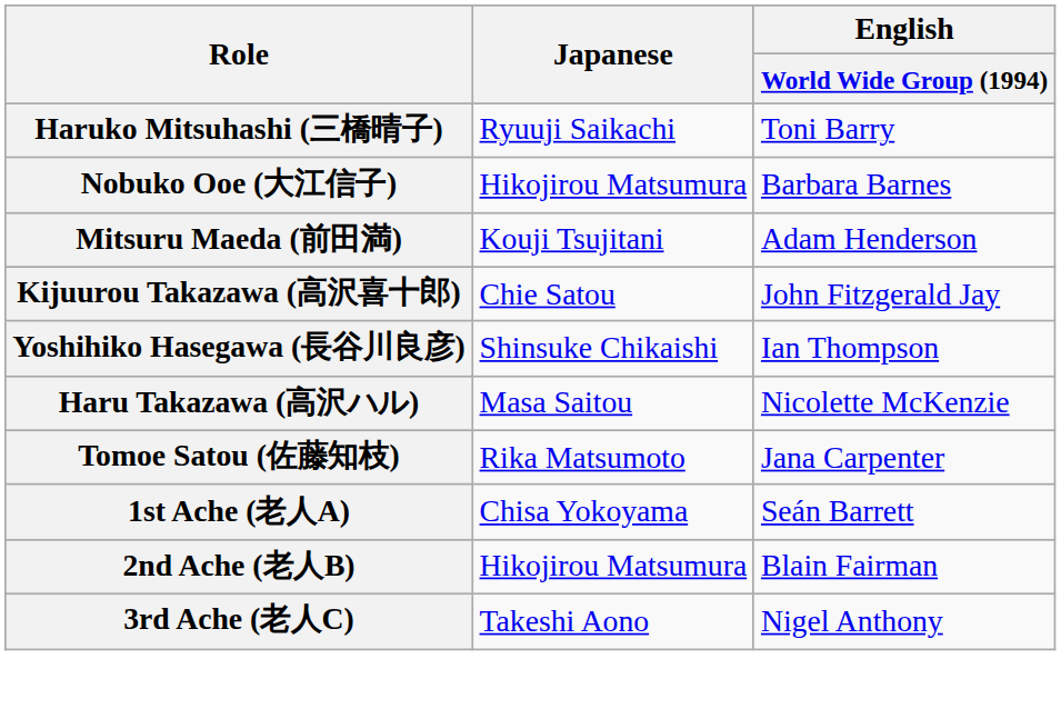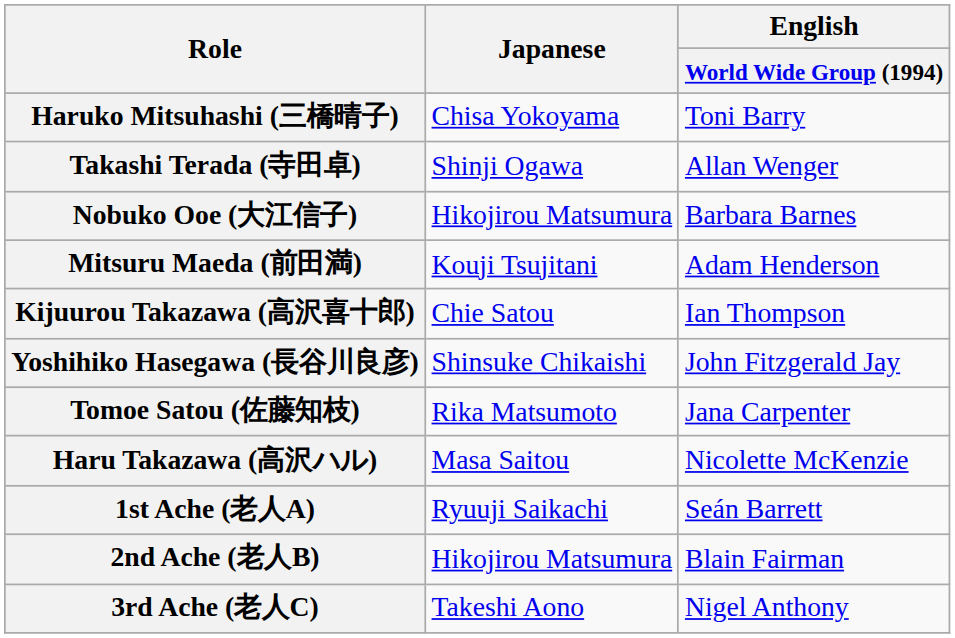 <table class="wikitable">
 <tr>
 <th rowspan="2">Role</th>
 <th rowspan="2">Japanese</th>
 <th>English</th>
 </tr>
 <tr>
 <th><small><a href='#'>World Wide Group</a> (1994)</small></th>
 </tr>
 <tr>
 <th>Haruko Mitsuhashi (三橋晴子)</th>
-<td><a href='#'>Ryuuji Saikachi</a></td>
+<td><a href='#'>Chisa Yokoyama</a></td>
 <td><a href='#'>Toni Barry</a></td>
+</tr>
+<tr>
+<th>Takashi Terada (寺田卓)</th>
+<td><a href='#'>Shinji Ogawa</a></td>
+<td><a href='#'>Allan Wenger</a></td>
 </tr>
 <tr>
 <th>Nobuko Ooe (大江信子)</th>
 <td><a href='#'>Hikojirou Matsumura</a></td>
 <td><a href='#'>Barbara Barnes</a></td>
 </tr>
 <tr>
 <th>Mitsuru Maeda (前田満)</th>
 <td><a href='#'>Kouji Tsujitani</a></td>
 <td><a href='#'>Adam Henderson</a></td>
 </tr>
 <tr>
 <th>Kijuurou Takazawa (高沢喜十郎)</th>
 <td><a href='#'>Chie Satou</a></td>
-<td><a href='#'>John Fitzgerald Jay</a></td>
+<td><a href='#'>Ian Thompson</a></td>
 </tr>
 <tr>
 <th>Yoshihiko Hasegawa (長谷川良彦)</th>
 <td><a href='#'>Shinsuke Chikaishi</a></td>
-<td><a href='#'>Ian Thompson</a></td>
+<td><a href='#'>John Fitzgerald Jay</a></td>
+</tr>
+<tr>
+<th>Tomoe Satou (佐藤知枝)</th>
+<td><a href='#'>Rika Matsumoto</a></td>
+<td><a href='#'>Jana Carpenter</a></td>
 </tr>
 <tr>
 <th>Haru Takazawa (高沢ハル)</th>
 <td><a href='#'>Masa Saitou</a></td>
 <td><a href='#'>Nicolette McKenzie</a></td>
 </tr>
 <tr>
-<th>Tomoe Satou (佐藤知枝)</th>
-<td><a href='#'>Rika Matsumoto</a></td>
-<td><a href='#'>Jana Carpenter</a></td>
-</tr>
-<tr>
 <th>1st Ache (老人A)</th>
-<td><a href='#'>Chisa Yokoyama</a></td>
+<td><a href='#'>Ryuuji Saikachi</a></td>
 <td><a href='#'>Seán Barrett</a></td>
 </tr>
 <tr>
 <th>2nd Ache (老人B)</th>
 <td><a href='#'>Hikojirou Matsumura</a></td>
 <td><a href='#'>Blain Fairman</a></td>
 </tr>
 <tr>
 <th>3rd Ache (老人C)</th>
 <td><a href='#'>Takeshi Aono</a></td>
 <td><a href='#'>Nigel Anthony</a></td>
 </tr>
 </table>
